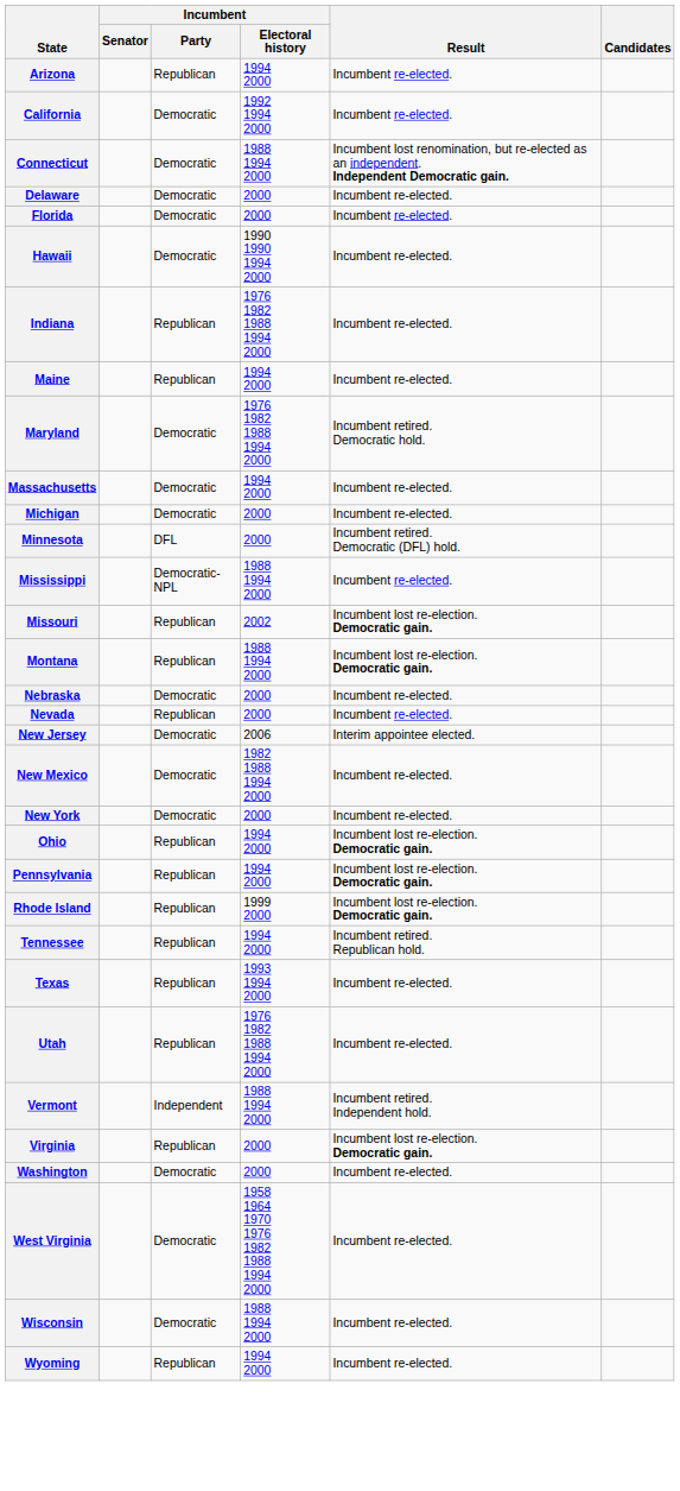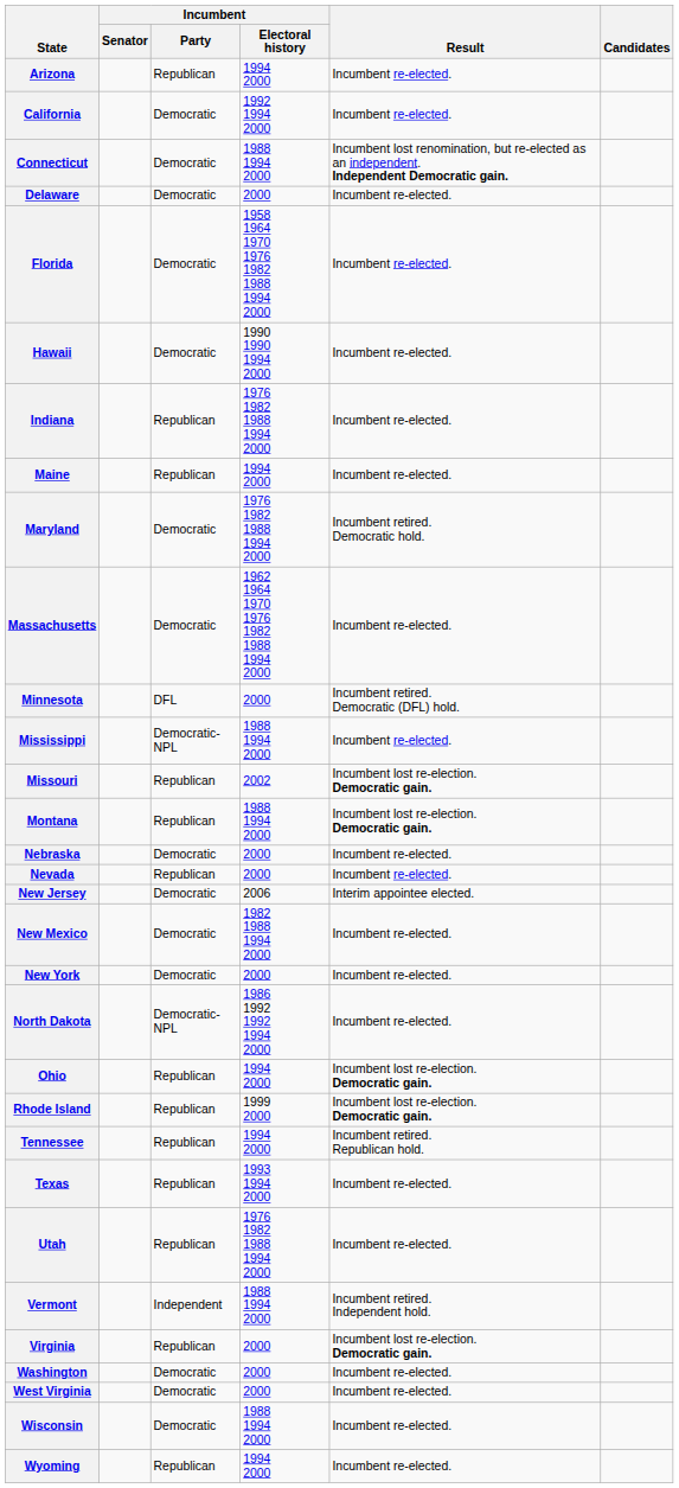 <table class="wikitable sortable">
 <tr valign=bottom>
 <th rowspan=2>State</th>
 <th colspan=3>Incumbent</th>
 <th rowspan=2>Result</th>
 <th rowspan=2>Candidates</th>
 </tr>
 <tr>
 <th>Senator</th>
 <th>Party</th>
 <th>Electoral history</th>
 </tr>
 <tr>
 <th><a href='#'>Arizona</a></th>
 <td></td>
 <td>Republican</td>
 <td><a href='#'>1994</a><br><a href='#'>2000</a></td>
 <td>Incumbent <a href='#'>re-elected</a>.</td>
 <td nowrap></td>
 </tr>
 <tr>
 <th><a href='#'>California</a></th>
 <td></td>
 <td>Democratic</td>
 <td><a href='#'>1992 </a><br><a href='#'>1994</a><br><a href='#'>2000</a></td>
 <td>Incumbent <a href='#'>re-elected</a>.</td>
 <td nowrap></td>
 </tr>
 <tr>
 <th><a href='#'>Connecticut</a></th>
 <td></td>
 <td>Democratic</td>
 <td><a href='#'>1988</a><br><a href='#'>1994</a><br><a href='#'>2000</a></td>
 <td>Incumbent lost renomination, but re-elected as an <a href='#'>independent</a>.<br><strong>Independent Democratic gain.</strong></td>
 <td nowrap></td>
 </tr>
 <tr>
 <th><a href='#'>Delaware</a></th>
 <td></td>
 <td>Democratic</td>
 <td><a href='#'>2000</a></td>
 <td>Incumbent re-elected.</td>
 <td nowrap></td>
 </tr>
 <tr>
 <th><a href='#'>Florida</a></th>
 <td></td>
 <td>Democratic</td>
-<td><a href='#'>2000</a></td>
+<td><a href='#'>1958</a><br><a href='#'>1964</a><br><a href='#'>1970</a><br><a href='#'>1976</a><br><a href='#'>1982</a><br><a href='#'>1988</a><br><a href='#'>1994</a><br><a href='#'>2000</a></td>
 <td>Incumbent <a href='#'>re-elected</a>.</td>
 <td nowrap></td>
 </tr>
 <tr>
 <th><a href='#'>Hawaii</a></th>
 <td></td>
 <td>Democratic</td>
 <td>1990 <br><a href='#'>1990 </a><br><a href='#'>1994</a><br><a href='#'>2000</a></td>
 <td>Incumbent re-elected.</td>
 <td nowrap></td>
 </tr>
 <tr>
 <th><a href='#'>Indiana</a></th>
 <td></td>
 <td>Republican</td>
 <td><a href='#'>1976</a><br><a href='#'>1982</a><br><a href='#'>1988</a><br><a href='#'>1994</a><br><a href='#'>2000</a></td>
 <td>Incumbent re-elected.</td>
 <td nowrap></td>
 </tr>
 <tr>
 <th><a href='#'>Maine</a></th>
 <td></td>
 <td>Republican</td>
 <td><a href='#'>1994</a><br><a href='#'>2000</a></td>
 <td>Incumbent re-elected.</td>
 <td nowrap></td>
 </tr>
 <tr>
 <th><a href='#'>Maryland</a></th>
 <td></td>
 <td>Democratic</td>
 <td><a href='#'>1976</a><br><a href='#'>1982</a><br><a href='#'>1988</a><br><a href='#'>1994</a><br><a href='#'>2000</a></td>
 <td>Incumbent retired.<br>Democratic hold.</td>
 <td nowrap></td>
 </tr>
 <tr>
 <th><a href='#'>Massachusetts</a></th>
 <td></td>
 <td>Democratic</td>
-<td><a href='#'>1994</a><br><a href='#'>2000</a></td>
-<td>Incumbent re-elected.</td>
-<td nowrap></td>
-</tr>
-<tr>
-<th><a href='#'>Michigan</a></th>
-<td></td>
-<td>Democratic</td>
-<td><a href='#'>2000</a></td>
+<td><a href='#'>1962 </a><br><a href='#'>1964</a><br><a href='#'>1970</a><br><a href='#'>1976</a><br><a href='#'>1982</a><br><a href='#'>1988</a><br><a href='#'>1994</a><br><a href='#'>2000</a></td>
 <td>Incumbent re-elected.</td>
 <td nowrap></td>
 </tr>
 <tr>
 <th><a href='#'>Minnesota</a></th>
 <td></td>
 <td>DFL</td>
 <td><a href='#'>2000</a></td>
 <td>Incumbent retired.<br>Democratic (DFL) hold.</td>
 <td nowrap></td>
 </tr>
 <tr>
 <th><a href='#'>Mississippi</a></th>
 <td></td>
 <td>Democratic-NPL</td>
 <td><a href='#'>1988</a><br><a href='#'>1994</a><br><a href='#'>2000</a></td>
 <td>Incumbent <a href='#'>re-elected</a>.</td>
 <td nowrap></td>
 </tr>
 <tr>
 <th><a href='#'>Missouri</a></th>
 <td></td>
 <td>Republican</td>
 <td><a href='#'>2002 </a></td>
 <td>Incumbent lost re-election.<br><strong>Democratic gain.</strong></td>
 <td nowrap></td>
 </tr>
 <tr>
 <th><a href='#'>Montana</a></th>
 <td></td>
 <td>Republican</td>
 <td><a href='#'>1988</a><br><a href='#'>1994</a><br><a href='#'>2000</a></td>
 <td>Incumbent lost re-election.<br><strong>Democratic gain.</strong></td>
 <td nowrap></td>
 </tr>
 <tr>
 <th><a href='#'>Nebraska</a></th>
 <td></td>
 <td>Democratic</td>
 <td><a href='#'>2000</a></td>
 <td>Incumbent re-elected.</td>
 <td nowrap></td>
 </tr>
 <tr>
 <th><a href='#'>Nevada</a></th>
 <td></td>
 <td>Republican</td>
 <td><a href='#'>2000</a></td>
 <td>Incumbent <a href='#'>re-elected</a>.</td>
 <td nowrap></td>
 </tr>
 <tr>
 <th><a href='#'>New Jersey</a></th>
 <td></td>
 <td>Democratic</td>
 <td>2006 </td>
 <td>Interim appointee elected.</td>
 <td nowrap></td>
 </tr>
 <tr>
 <th><a href='#'>New Mexico</a></th>
 <td></td>
 <td>Democratic</td>
 <td><a href='#'>1982</a><br><a href='#'>1988</a><br><a href='#'>1994</a><br><a href='#'>2000</a></td>
 <td>Incumbent re-elected.</td>
 <td nowrap></td>
 </tr>
 <tr>
 <th><a href='#'>New York</a></th>
 <td></td>
 <td>Democratic</td>
 <td><a href='#'>2000</a></td>
 <td>Incumbent re-elected.</td>
 <td nowrap></td>
 </tr>
 <tr>
-<th><a href='#'>Ohio</a></th>
+<th><a href='#'>North Dakota</a></th>
 <td></td>
-<td>Republican</td>
-<td><a href='#'>1994</a><br><a href='#'>2000</a></td>
-<td>Incumbent lost re-election.<br><strong>Democratic gain.</strong></td>
+<td>Democratic-NPL</td>
+<td><a href='#'>1986</a><br>1992 <br><a href='#'>1992 </a><br><a href='#'>1994</a><br><a href='#'>2000</a></td>
+<td>Incumbent re-elected.</td>
 <td nowrap></td>
 </tr>
 <tr>
-<th><a href='#'>Pennsylvania</a></th>
+<th><a href='#'>Ohio</a></th>
 <td></td>
 <td>Republican</td>
 <td><a href='#'>1994</a><br><a href='#'>2000</a></td>
 <td>Incumbent lost re-election.<br><strong>Democratic gain.</strong></td>
 <td nowrap></td>
 </tr>
 <tr>
 <th><a href='#'>Rhode Island</a></th>
 <td></td>
 <td>Republican</td>
 <td>1999 <br><a href='#'>2000</a></td>
 <td>Incumbent lost re-election.<br><strong>Democratic gain.</strong></td>
 <td nowrap></td>
 </tr>
 <tr>
 <th><a href='#'>Tennessee</a></th>
 <td></td>
 <td>Republican</td>
 <td><a href='#'>1994</a><br><a href='#'>2000</a></td>
 <td>Incumbent retired.<br>Republican hold.</td>
 <td nowrap></td>
 </tr>
 <tr>
 <th><a href='#'>Texas</a></th>
 <td></td>
 <td>Republican</td>
 <td><a href='#'>1993 </a><br><a href='#'>1994</a><br><a href='#'>2000</a></td>
 <td>Incumbent re-elected.</td>
 <td nowrap></td>
 </tr>
 <tr>
 <th><a href='#'>Utah</a></th>
 <td></td>
 <td>Republican</td>
 <td><a href='#'>1976</a><br><a href='#'>1982</a><br><a href='#'>1988</a><br><a href='#'>1994</a><br><a href='#'>2000</a></td>
 <td>Incumbent re-elected.</td>
 <td nowrap></td>
 </tr>
 <tr>
 <th><a href='#'>Vermont</a></th>
 <td></td>
 <td>Independent</td>
 <td><a href='#'>1988</a><br><a href='#'>1994</a><br><a href='#'>2000</a></td>
 <td>Incumbent retired.<br>Independent hold.</td>
 <td nowrap></td>
 </tr>
 <tr>
 <th><a href='#'>Virginia</a></th>
 <td></td>
 <td>Republican</td>
 <td><a href='#'>2000</a></td>
 <td>Incumbent lost re-election.<br><strong>Democratic gain.</strong></td>
 <td nowrap></td>
 </tr>
 <tr>
 <th><a href='#'>Washington</a></th>
 <td></td>
 <td>Democratic</td>
 <td><a href='#'>2000</a></td>
 <td>Incumbent re-elected.</td>
 <td nowrap></td>
 </tr>
 <tr>
 <th><a href='#'>West Virginia</a></th>
 <td></td>
 <td>Democratic</td>
-<td><a href='#'>1958</a><br><a href='#'>1964</a><br><a href='#'>1970</a><br><a href='#'>1976</a><br><a href='#'>1982</a><br><a href='#'>1988</a><br><a href='#'>1994</a><br><a href='#'>2000</a></td>
+<td><a href='#'>2000</a></td>
 <td>Incumbent re-elected.</td>
 <td nowrap></td>
 </tr>
 <tr>
 <th><a href='#'>Wisconsin</a></th>
 <td></td>
 <td>Democratic</td>
 <td><a href='#'>1988</a><br><a href='#'>1994</a><br><a href='#'>2000</a></td>
 <td>Incumbent re-elected.</td>
 <td nowrap></td>
 </tr>
 <tr>
 <th><a href='#'>Wyoming</a></th>
 <td></td>
 <td>Republican</td>
 <td><a href='#'>1994</a><br><a href='#'>2000</a></td>
 <td>Incumbent re-elected.</td>
 <td nowrap></td>
 </tr>
 </table>
